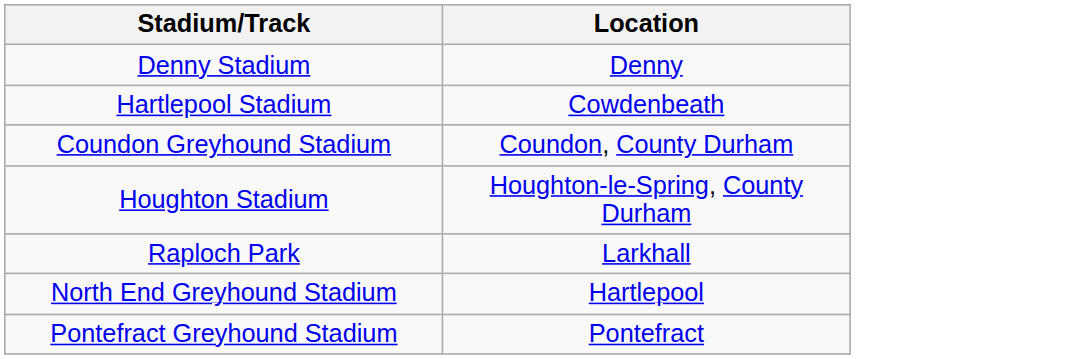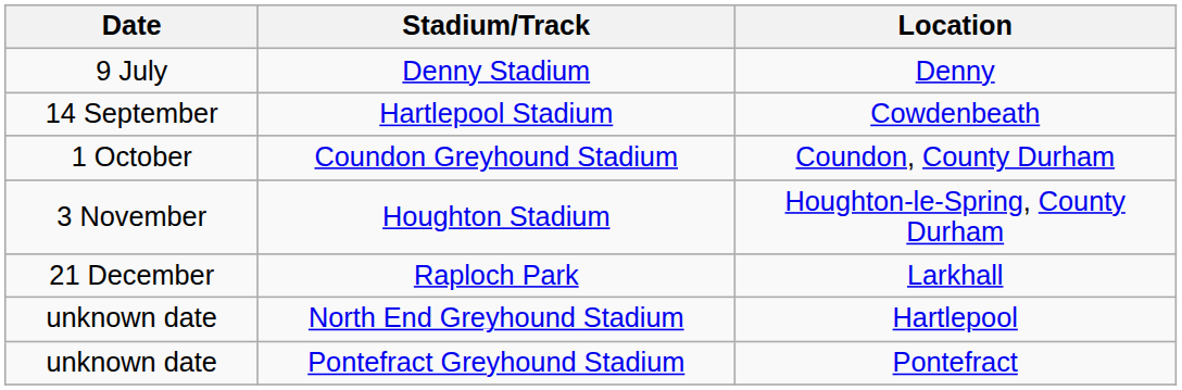 <table class="wikitable" style="text-align:center">
 <tr>
+<th width=140>Date</th>
 <th width=270>Stadium/Track</th>
 <th width=250>Location</th>
 </tr>
 <tr>
+<td>9 July</td>
 <td><a href='#'>Denny Stadium</a></td>
 <td><a href='#'>Denny</a></td>
 </tr>
 <tr>
+<td>14 September</td>
 <td><a href='#'>Hartlepool Stadium</a></td>
 <td><a href='#'>Cowdenbeath</a></td>
 </tr>
 <tr>
+<td>1 October</td>
 <td><a href='#'>Coundon Greyhound Stadium</a></td>
 <td><a href='#'>Coundon</a>, <a href='#'>County Durham</a></td>
 </tr>
 <tr>
+<td>3 November</td>
 <td><a href='#'>Houghton Stadium</a></td>
 <td><a href='#'>Houghton-le-Spring</a>,  <a href='#'>County Durham</a></td>
 </tr>
 <tr>
+<td>21 December</td>
 <td><a href='#'>Raploch Park</a></td>
 <td><a href='#'>Larkhall</a></td>
 </tr>
 <tr>
+<td>unknown date</td>
 <td><a href='#'>North End Greyhound Stadium</a></td>
 <td><a href='#'>Hartlepool</a></td>
 </tr>
 <tr>
+<td>unknown date</td>
 <td><a href='#'>Pontefract Greyhound Stadium</a></td>
 <td><a href='#'>Pontefract</a></td>
 </tr>
 </table>
